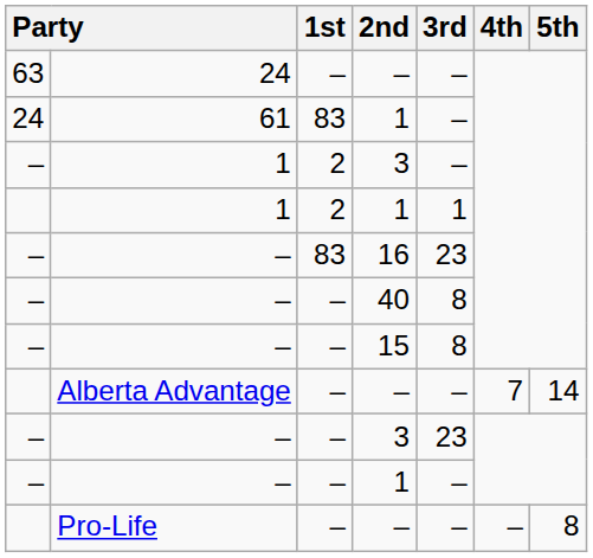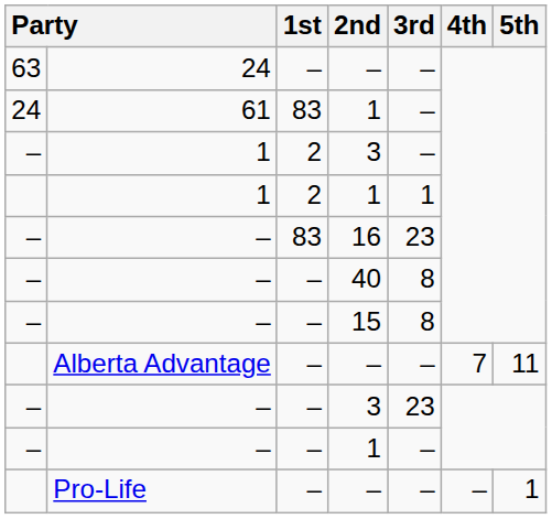 <table class="wikitable" style="text-align:right;">
 <tr>
 <th colspan="2" style="text-align:left;">Party</th>
 <th>1st</th>
 <th>2nd</th>
 <th>3rd</th>
 <th>4th</th>
 <th>5th</th>
 </tr>
 <tr>
 <td>63</td>
 <td>24</td>
 <td>–</td>
 <td>–</td>
 <td>–</td>
 </tr>
 <tr>
 <td>24</td>
 <td>61</td>
 <td>83</td>
 <td>1</td>
 <td>–</td>
 </tr>
 <tr>
 <td>–</td>
 <td>1</td>
 <td>2</td>
 <td>3</td>
 <td>–</td>
 </tr>
 <tr>
 <td></td>
 <td>1</td>
 <td>2</td>
 <td>1</td>
 <td>1</td>
 </tr>
 <tr>
 <td>–</td>
 <td>–</td>
 <td>83</td>
 <td>16</td>
 <td>23</td>
 </tr>
 <tr>
 <td>–</td>
 <td>–</td>
 <td>–</td>
 <td>40</td>
 <td>8</td>
 </tr>
 <tr>
 <td>–</td>
 <td>–</td>
 <td>–</td>
 <td>15</td>
 <td>8</td>
 </tr>
 <tr>
 <td> </td>
 <td style="text-align:left;"><a href='#'>Alberta Advantage</a></td>
 <td>–</td>
 <td>–</td>
 <td>–</td>
 <td>7</td>
-<td>14</td>
+<td>11</td>
 </tr>
 <tr>
 <td>–</td>
 <td>–</td>
 <td>–</td>
 <td>3</td>
 <td>23</td>
 </tr>
 <tr>
 <td>–</td>
 <td>–</td>
 <td>–</td>
 <td>1</td>
 <td>–</td>
 </tr>
 <tr>
 <td> </td>
 <td style="text-align:left;"><a href='#'>Pro-Life</a></td>
 <td>–</td>
 <td>–</td>
 <td>–</td>
 <td>–</td>
-<td>8</td>
+<td>1</td>
 </tr>
 </table>
